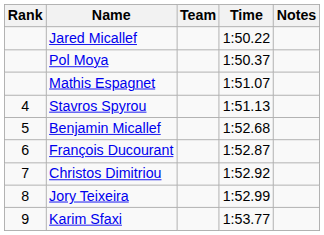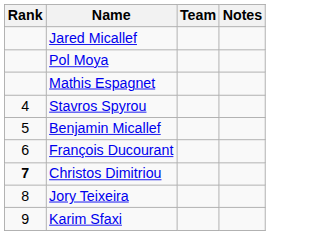 <table class="wikitable sortable" style="text-align:center">
 <tr>
 <th>Rank</th>
 <th>Name</th>
 <th>Team</th>
-<th>Time</th>
 <th>Notes</th>
 </tr>
 <tr>
 <td></td>
 <td align="left"><a href='#'>Jared Micallef</a></td>
 <td align=left></td>
-<td>1:50.22</td>
 <td></td>
 </tr>
 <tr>
 <td></td>
 <td align="left"><a href='#'>Pol Moya</a></td>
 <td align=left></td>
-<td>1:50.37</td>
 <td></td>
 </tr>
 <tr>
 <td></td>
 <td align="left"><a href='#'>Mathis Espagnet</a></td>
 <td align=left></td>
-<td>1:51.07</td>
 <td></td>
 </tr>
 <tr>
 <td>4</td>
 <td align="left"><a href='#'>Stavros Spyrou</a></td>
 <td align=left></td>
-<td>1:51.13</td>
 <td></td>
 </tr>
 <tr>
 <td>5</td>
 <td align="left"><a href='#'>Benjamin Micallef</a></td>
 <td align=left></td>
-<td>1:52.68</td>
 <td></td>
 </tr>
 <tr>
 <td>6</td>
 <td align="left"><a href='#'>François Ducourant</a></td>
 <td align=left></td>
-<td>1:52.87</td>
 <td></td>
 </tr>
 <tr>
-<td>7</td>
+<td><strong>7</strong></td>
 <td align="left"><a href='#'>Christos Dimitriou</a></td>
 <td align=left></td>
-<td>1:52.92</td>
 <td></td>
 </tr>
 <tr>
 <td>8</td>
 <td align="left"><a href='#'>Jory Teixeira</a></td>
 <td align=left></td>
-<td>1:52.99</td>
 <td></td>
 </tr>
 <tr>
 <td>9</td>
 <td align="left"><a href='#'>Karim Sfaxi</a></td>
 <td align=left></td>
-<td>1:53.77</td>
 <td></td>
 </tr>
 </table>
